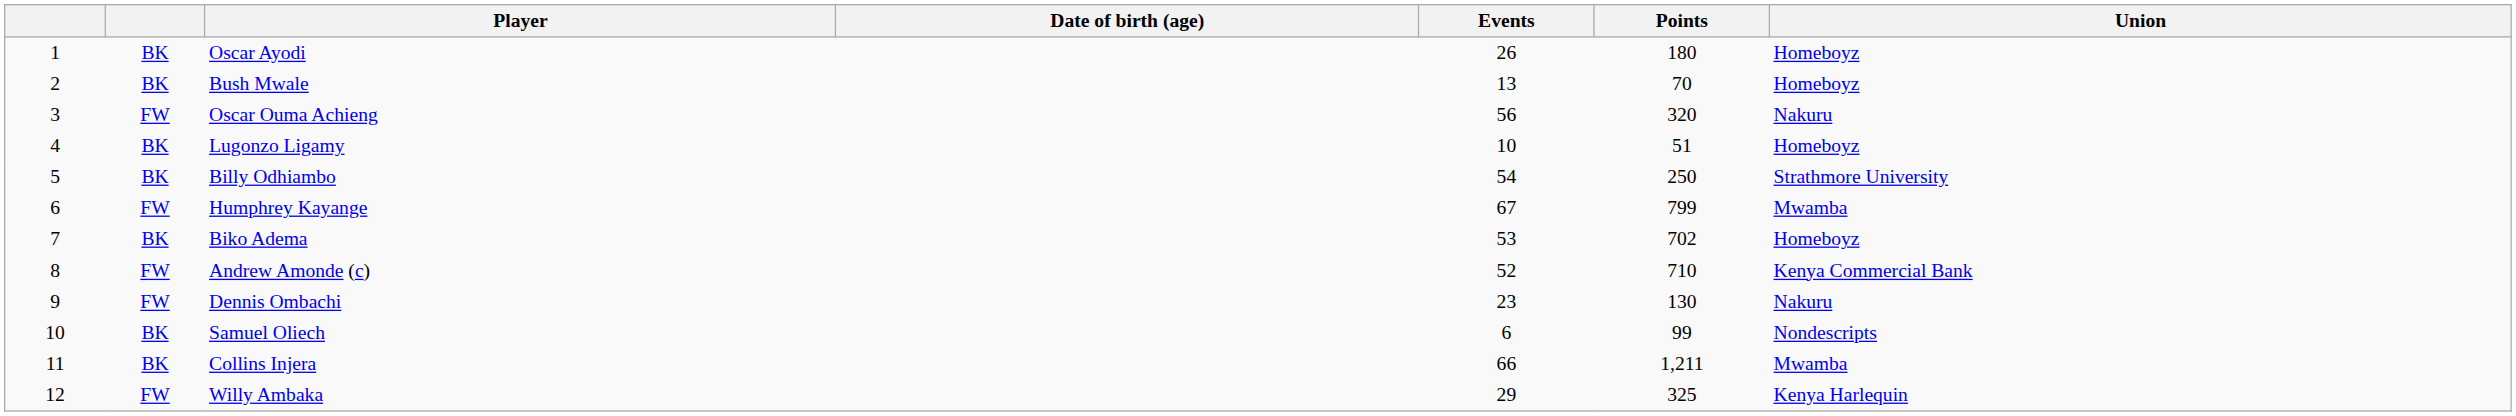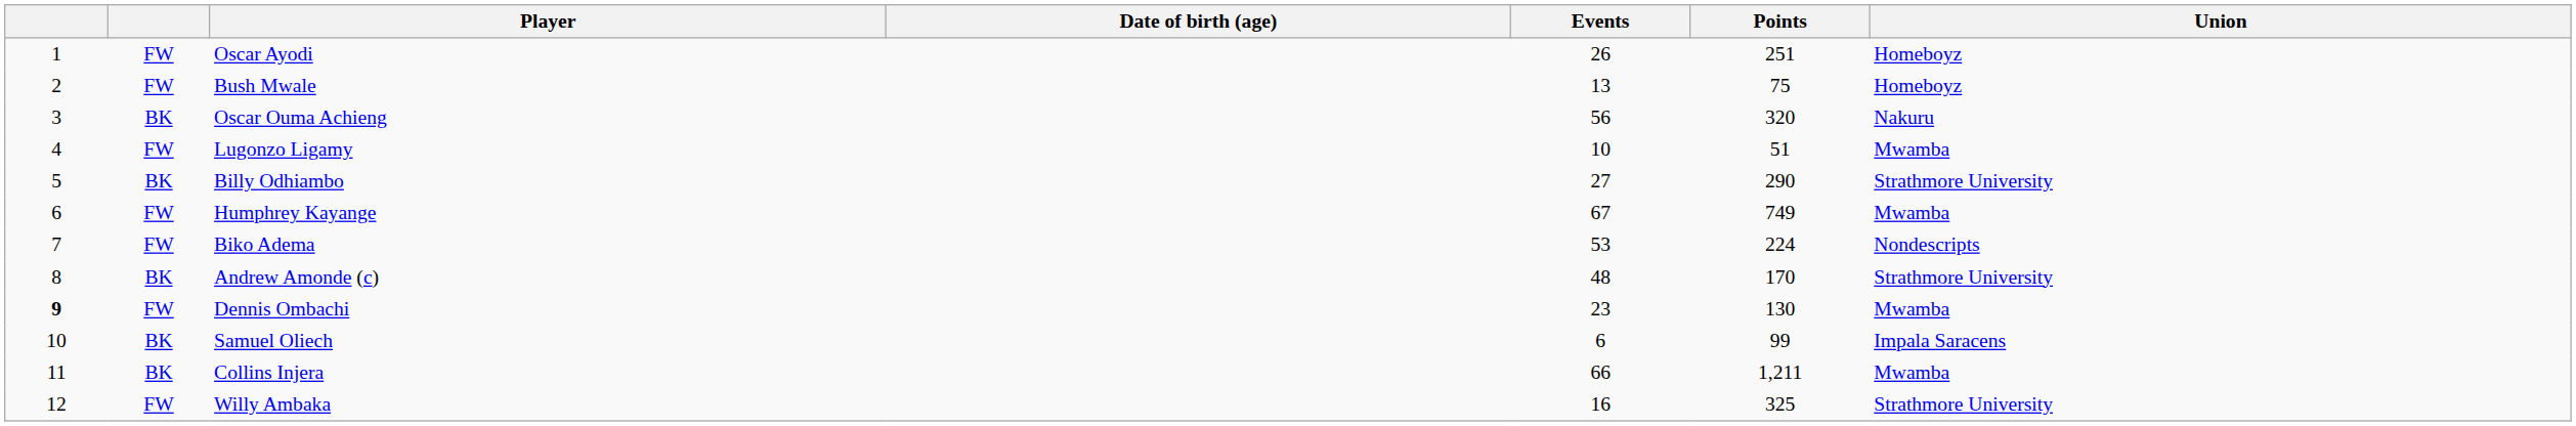 <table class="sortable wikitable" style="font-size:95%; width: 98%">
 <tr>
 <th scope="col" style="width:4%"></th>
 <th scope="col" style="width:4%"></th>
 <th scope="col">Player</th>
 <th scope="col">Date of birth (age)</th>
 <th scope="col" style="width:7%">Events</th>
 <th scope="col" style="width:7%">Points</th>
 <th scope="col">Union</th>
 </tr>
 <tr>
 <td style="text-align:center; border:0">1</td>
-<td style="text-align:center; border:0"><a href='#'>BK</a></td>
+<td style="text-align:center; border:0"><a href='#'>FW</a></td>
 <td style="text-align:left; border:0"><a href='#'>Oscar Ayodi</a></td>
 <td style="text-align:left; border:0"></td>
 <td style="text-align:center; border:0">26</td>
-<td style="text-align:center; border:0">180</td>
+<td style="text-align:center; border:0">251</td>
 <td style="text-align:left; border:0"> <a href='#'>Homeboyz</a></td>
 </tr>
 <tr>
 <td style="text-align:center; border:0">2</td>
-<td style="text-align:center; border:0"><a href='#'>BK</a></td>
+<td style="text-align:center; border:0"><a href='#'>FW</a></td>
 <td style="text-align:left; border:0"><a href='#'>Bush Mwale</a></td>
 <td style="text-align:left; border:0"></td>
 <td style="text-align:center; border:0">13</td>
-<td style="text-align:center; border:0">70</td>
+<td style="text-align:center; border:0">75</td>
 <td style="text-align:left; border:0"> <a href='#'>Homeboyz</a></td>
 </tr>
 <tr>
 <td style="text-align:center; border:0">3</td>
-<td style="text-align:center; border:0"><a href='#'>FW</a></td>
+<td style="text-align:center; border:0"><a href='#'>BK</a></td>
 <td style="text-align:left; border:0"><a href='#'>Oscar Ouma Achieng</a></td>
 <td style="text-align:left; border:0"></td>
 <td style="text-align:center; border:0">56</td>
 <td style="text-align:center; border:0">320</td>
 <td style="text-align:left; border:0"> <a href='#'>Nakuru</a></td>
 </tr>
 <tr>
 <td style="text-align:center; border:0">4</td>
-<td style="text-align:center; border:0"><a href='#'>BK</a></td>
+<td style="text-align:center; border:0"><a href='#'>FW</a></td>
 <td style="text-align:left; border:0"><a href='#'>Lugonzo Ligamy</a></td>
 <td style="text-align:left; border:0"></td>
 <td style="text-align:center; border:0">10</td>
 <td style="text-align:center; border:0">51</td>
-<td style="text-align:left; border:0"> <a href='#'>Homeboyz</a></td>
+<td style="text-align:left; border:0"> <a href='#'>Mwamba</a></td>
 </tr>
 <tr>
 <td style="text-align:center; border:0">5</td>
 <td style="text-align:center; border:0"><a href='#'>BK</a></td>
 <td style="text-align:left; border:0"><a href='#'>Billy Odhiambo</a></td>
 <td style="text-align:left; border:0"></td>
-<td style="text-align:center; border:0">54</td>
-<td style="text-align:center; border:0">250</td>
+<td style="text-align:center; border:0">27</td>
+<td style="text-align:center; border:0">290</td>
 <td style="text-align:left; border:0"> <a href='#'>Strathmore University</a></td>
 </tr>
 <tr>
 <td style="text-align:center; border:0">6</td>
 <td style="text-align:center; border:0"><a href='#'>FW</a></td>
 <td style="text-align:left; border:0"><a href='#'>Humphrey Kayange</a></td>
 <td style="text-align:left; border:0"></td>
 <td style="text-align:center; border:0">67</td>
-<td style="text-align:center; border:0">799</td>
+<td style="text-align:center; border:0">749</td>
 <td style="text-align:left; border:0"> <a href='#'>Mwamba</a></td>
 </tr>
 <tr>
 <td style="text-align:center; border:0">7</td>
-<td style="text-align:center; border:0"><a href='#'>BK</a></td>
+<td style="text-align:center; border:0"><a href='#'>FW</a></td>
 <td style="text-align:left; border:0"><a href='#'>Biko Adema</a></td>
 <td style="text-align:left; border:0"></td>
 <td style="text-align:center; border:0">53</td>
-<td style="text-align:center; border:0">702</td>
-<td style="text-align:left; border:0"> <a href='#'>Homeboyz</a></td>
+<td style="text-align:center; border:0">224</td>
+<td style="text-align:left; border:0"> <a href='#'>Nondescripts</a></td>
 </tr>
 <tr>
 <td style="text-align:center; border:0">8</td>
-<td style="text-align:center; border:0"><a href='#'>FW</a></td>
+<td style="text-align:center; border:0"><a href='#'>BK</a></td>
 <td style="text-align:left; border:0"><a href='#'>Andrew Amonde</a> (<a href='#'>c</a>)</td>
 <td style="text-align:left; border:0"></td>
-<td style="text-align:center; border:0">52</td>
-<td style="text-align:center; border:0">710</td>
-<td style="text-align:left; border:0"> <a href='#'>Kenya Commercial Bank</a></td>
+<td style="text-align:center; border:0">48</td>
+<td style="text-align:center; border:0">170</td>
+<td style="text-align:left; border:0"> <a href='#'>Strathmore University</a></td>
 </tr>
 <tr>
-<td style="text-align:center; border:0">9</td>
+<td style="text-align:center; border:0"><strong>9</strong></td>
 <td style="text-align:center; border:0"><a href='#'>FW</a></td>
 <td style="text-align:left; border:0"><a href='#'>Dennis Ombachi</a></td>
 <td style="text-align:left; border:0"></td>
 <td style="text-align:center; border:0">23</td>
 <td style="text-align:center; border:0">130</td>
-<td style="text-align:left; border:0"> <a href='#'>Nakuru</a></td>
+<td style="text-align:left; border:0"> <a href='#'>Mwamba</a></td>
 </tr>
 <tr>
 <td style="text-align:center; border:0">10</td>
 <td style="text-align:center; border:0"><a href='#'>BK</a></td>
 <td style="text-align:left; border:0"><a href='#'>Samuel Oliech</a></td>
 <td style="text-align:left; border:0"></td>
 <td style="text-align:center; border:0">6</td>
 <td style="text-align:center; border:0">99</td>
-<td style="text-align:left; border:0"> <a href='#'>Nondescripts</a></td>
+<td style="text-align:left; border:0"> <a href='#'>Impala Saracens</a></td>
 </tr>
 <tr>
 <td style="text-align:center; border:0">11</td>
 <td style="text-align:center; border:0"><a href='#'>BK</a></td>
 <td style="text-align:left; border:0"><a href='#'>Collins Injera</a></td>
 <td style="text-align:left; border:0"></td>
 <td style="text-align:center; border:0">66</td>
 <td style="text-align:center; border:0">1,211</td>
 <td style="text-align:left; border:0"> <a href='#'>Mwamba</a></td>
 </tr>
 <tr>
 <td style="text-align:center; border:0">12</td>
 <td style="text-align:center; border:0"><a href='#'>FW</a></td>
 <td style="text-align:left; border:0"><a href='#'>Willy Ambaka</a></td>
 <td style="text-align:left; border:0"></td>
-<td style="text-align:center; border:0">29</td>
+<td style="text-align:center; border:0">16</td>
 <td style="text-align:center; border:0">325</td>
-<td style="text-align:left; border:0"> <a href='#'>Kenya Harlequin</a></td>
+<td style="text-align:left; border:0"> <a href='#'>Strathmore University</a></td>
 </tr>
 </table>
